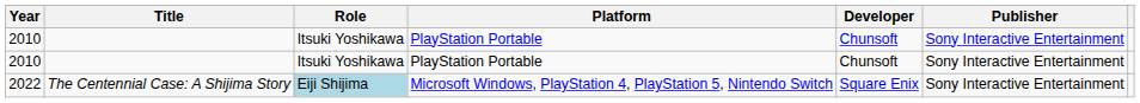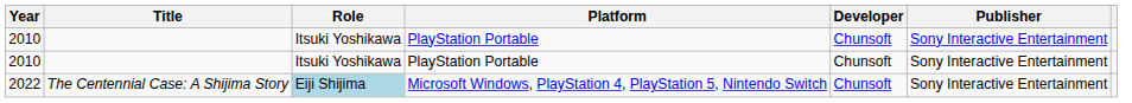 <table class="wikitable">
 <tr>
 <th>Year</th>
 <th>Title</th>
 <th>Role</th>
 <th>Platform</th>
 <th>Developer</th>
 <th>Publisher</th>
 <th></th>
 </tr>
 <tr>
 <td>2010</td>
 <td><em></em></td>
 <td>Itsuki Yoshikawa</td>
 <td><a href='#'>PlayStation Portable</a></td>
 <td><a href='#'>Chunsoft</a></td>
 <td><a href='#'>Sony Interactive Entertainment</a></td>
 <td></td>
 </tr>
 <tr>
 <td>2010</td>
 <td><em></em></td>
 <td>Itsuki Yoshikawa</td>
 <td>PlayStation Portable</td>
 <td>Chunsoft</td>
 <td>Sony Interactive Entertainment</td>
 <td></td>
 </tr>
 <tr>
 <td>2022</td>
 <td><em>The Centennial Case: A Shijima Story</em></td>
 <td style="background: lightblue;">Eiji Shijima</td>
 <td><a href='#'>Microsoft Windows</a>, <a href='#'>PlayStation 4</a>, <a href='#'>PlayStation 5</a>, <a href='#'>Nintendo Switch</a></td>
-<td><a href='#'>Square Enix</a></td>
+<td><a href='#'>Chunsoft</a></td>
 <td>Sony Interactive Entertainment</td>
 <td></td>
 </tr>
 </table>
